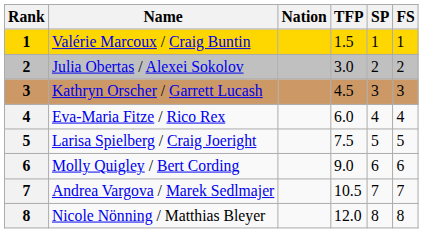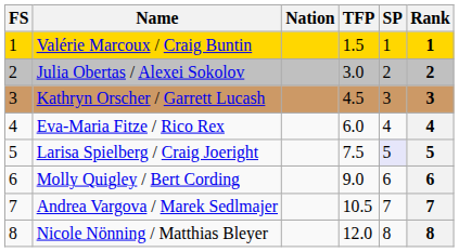 <table class="wikitable">
 <tr>
-<th>Rank</th>
+<th>FS</th>
 <th>Name</th>
 <th>Nation</th>
 <th>TFP</th>
 <th>SP</th>
-<th>FS</th>
+<th>Rank</th>
 </tr>
 <tr bgcolor="gold">
-<td align="center"><strong>1</strong></td>
+<td>1</td>
 <td><a href='#'>Valérie Marcoux</a> / <a href='#'>Craig Buntin</a></td>
 <td></td>
 <td>1.5</td>
 <td>1</td>
-<td>1</td>
+<td align="center"><strong>1</strong></td>
 </tr>
 <tr bgcolor="silver">
-<td align="center"><strong>2</strong></td>
+<td>2</td>
 <td><a href='#'>Julia Obertas</a> / <a href='#'>Alexei Sokolov</a></td>
 <td></td>
 <td>3.0</td>
 <td>2</td>
-<td>2</td>
+<td align="center"><strong>2</strong></td>
 </tr>
 <tr bgcolor="cc9966">
-<td align="center"><strong>3</strong></td>
+<td>3</td>
 <td><a href='#'>Kathryn Orscher</a> / <a href='#'>Garrett Lucash</a></td>
 <td></td>
 <td>4.5</td>
 <td>3</td>
-<td>3</td>
+<td align="center"><strong>3</strong></td>
 </tr>
 <tr>
-<th>4</th>
+<td>4</td>
 <td><a href='#'>Eva-Maria Fitze</a> / <a href='#'>Rico Rex</a></td>
 <td></td>
 <td>6.0</td>
 <td>4</td>
-<td>4</td>
+<th>4</th>
 </tr>
 <tr>
-<th>5</th>
+<td>5</td>
 <td><a href='#'>Larisa Spielberg</a> / <a href='#'>Craig Joeright</a></td>
 <td></td>
 <td>7.5</td>
-<td>5</td>
-<td>5</td>
+<td style="background: lavender;">5</td>
+<th>5</th>
 </tr>
 <tr>
-<th>6</th>
+<td>6</td>
 <td><a href='#'>Molly Quigley</a> / <a href='#'>Bert Cording</a></td>
 <td></td>
 <td>9.0</td>
 <td>6</td>
-<td>6</td>
+<th>6</th>
 </tr>
 <tr>
-<th>7</th>
+<td>7</td>
 <td><a href='#'>Andrea Vargova</a> / <a href='#'>Marek Sedlmajer</a></td>
 <td></td>
 <td>10.5</td>
 <td>7</td>
-<td>7</td>
+<th>7</th>
 </tr>
 <tr>
-<th>8</th>
+<td>8</td>
 <td><a href='#'>Nicole Nönning</a> / Matthias Bleyer</td>
 <td></td>
 <td>12.0</td>
 <td>8</td>
-<td>8</td>
+<th>8</th>
 </tr>
 </table>
